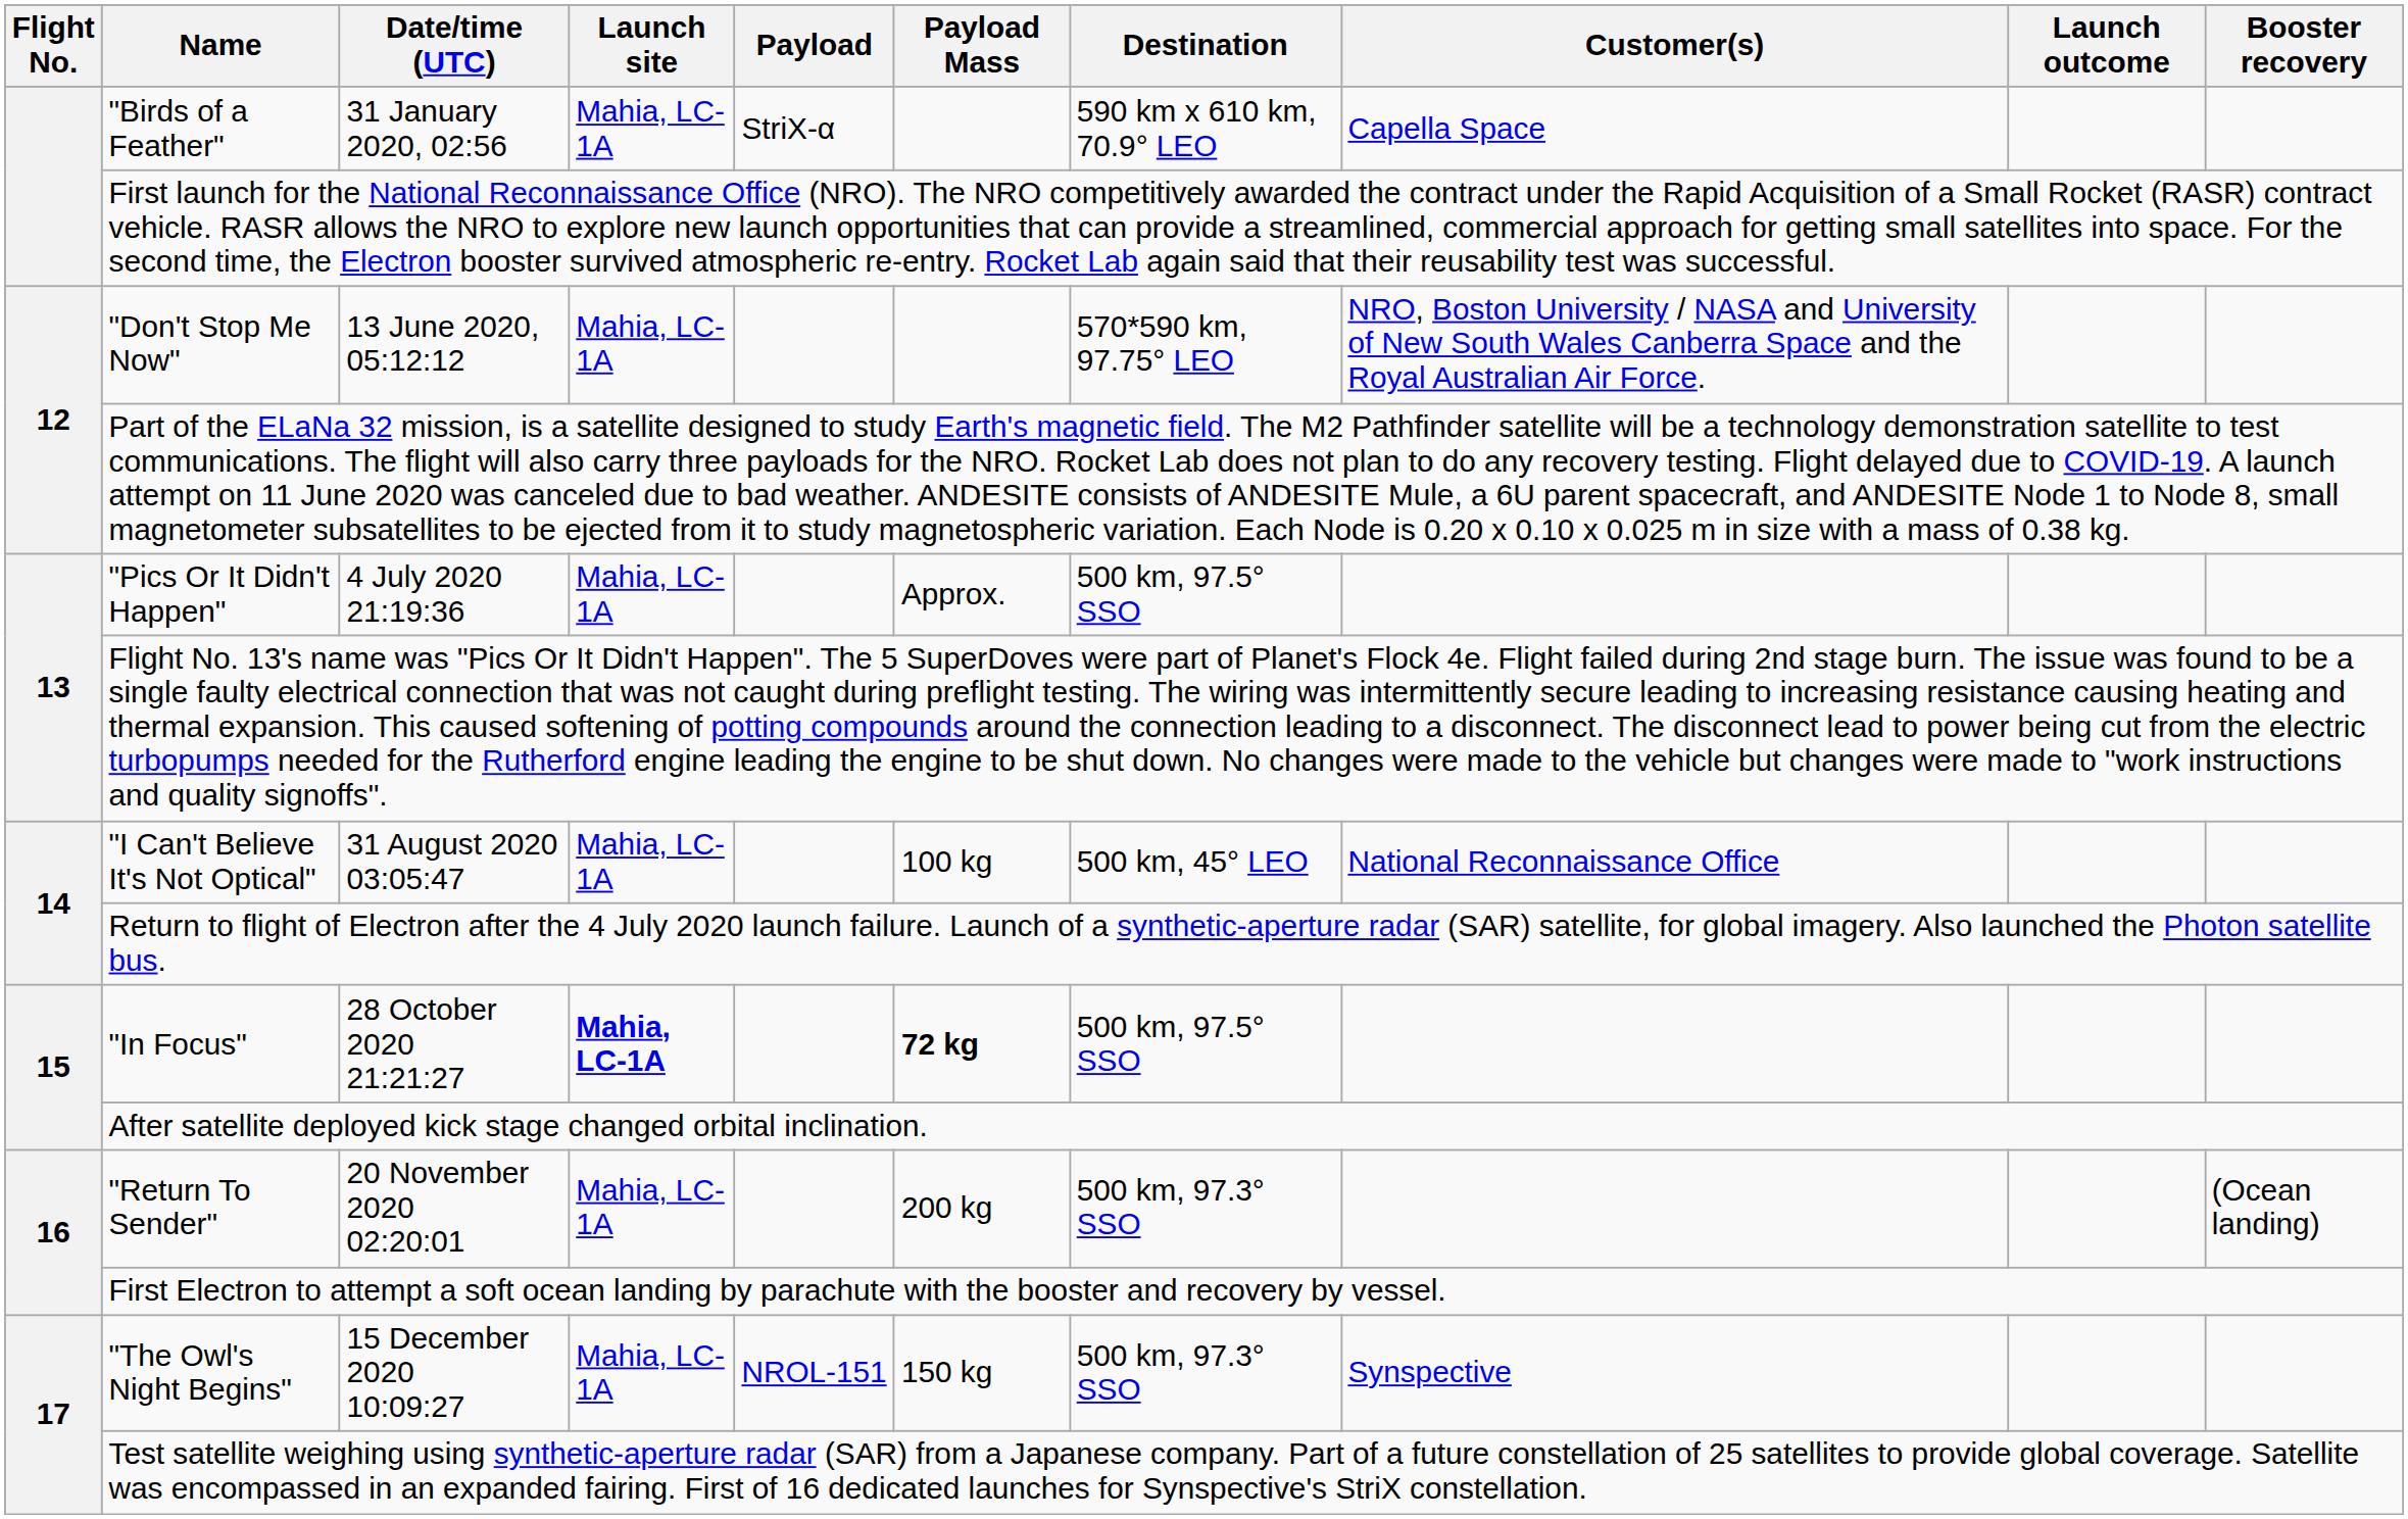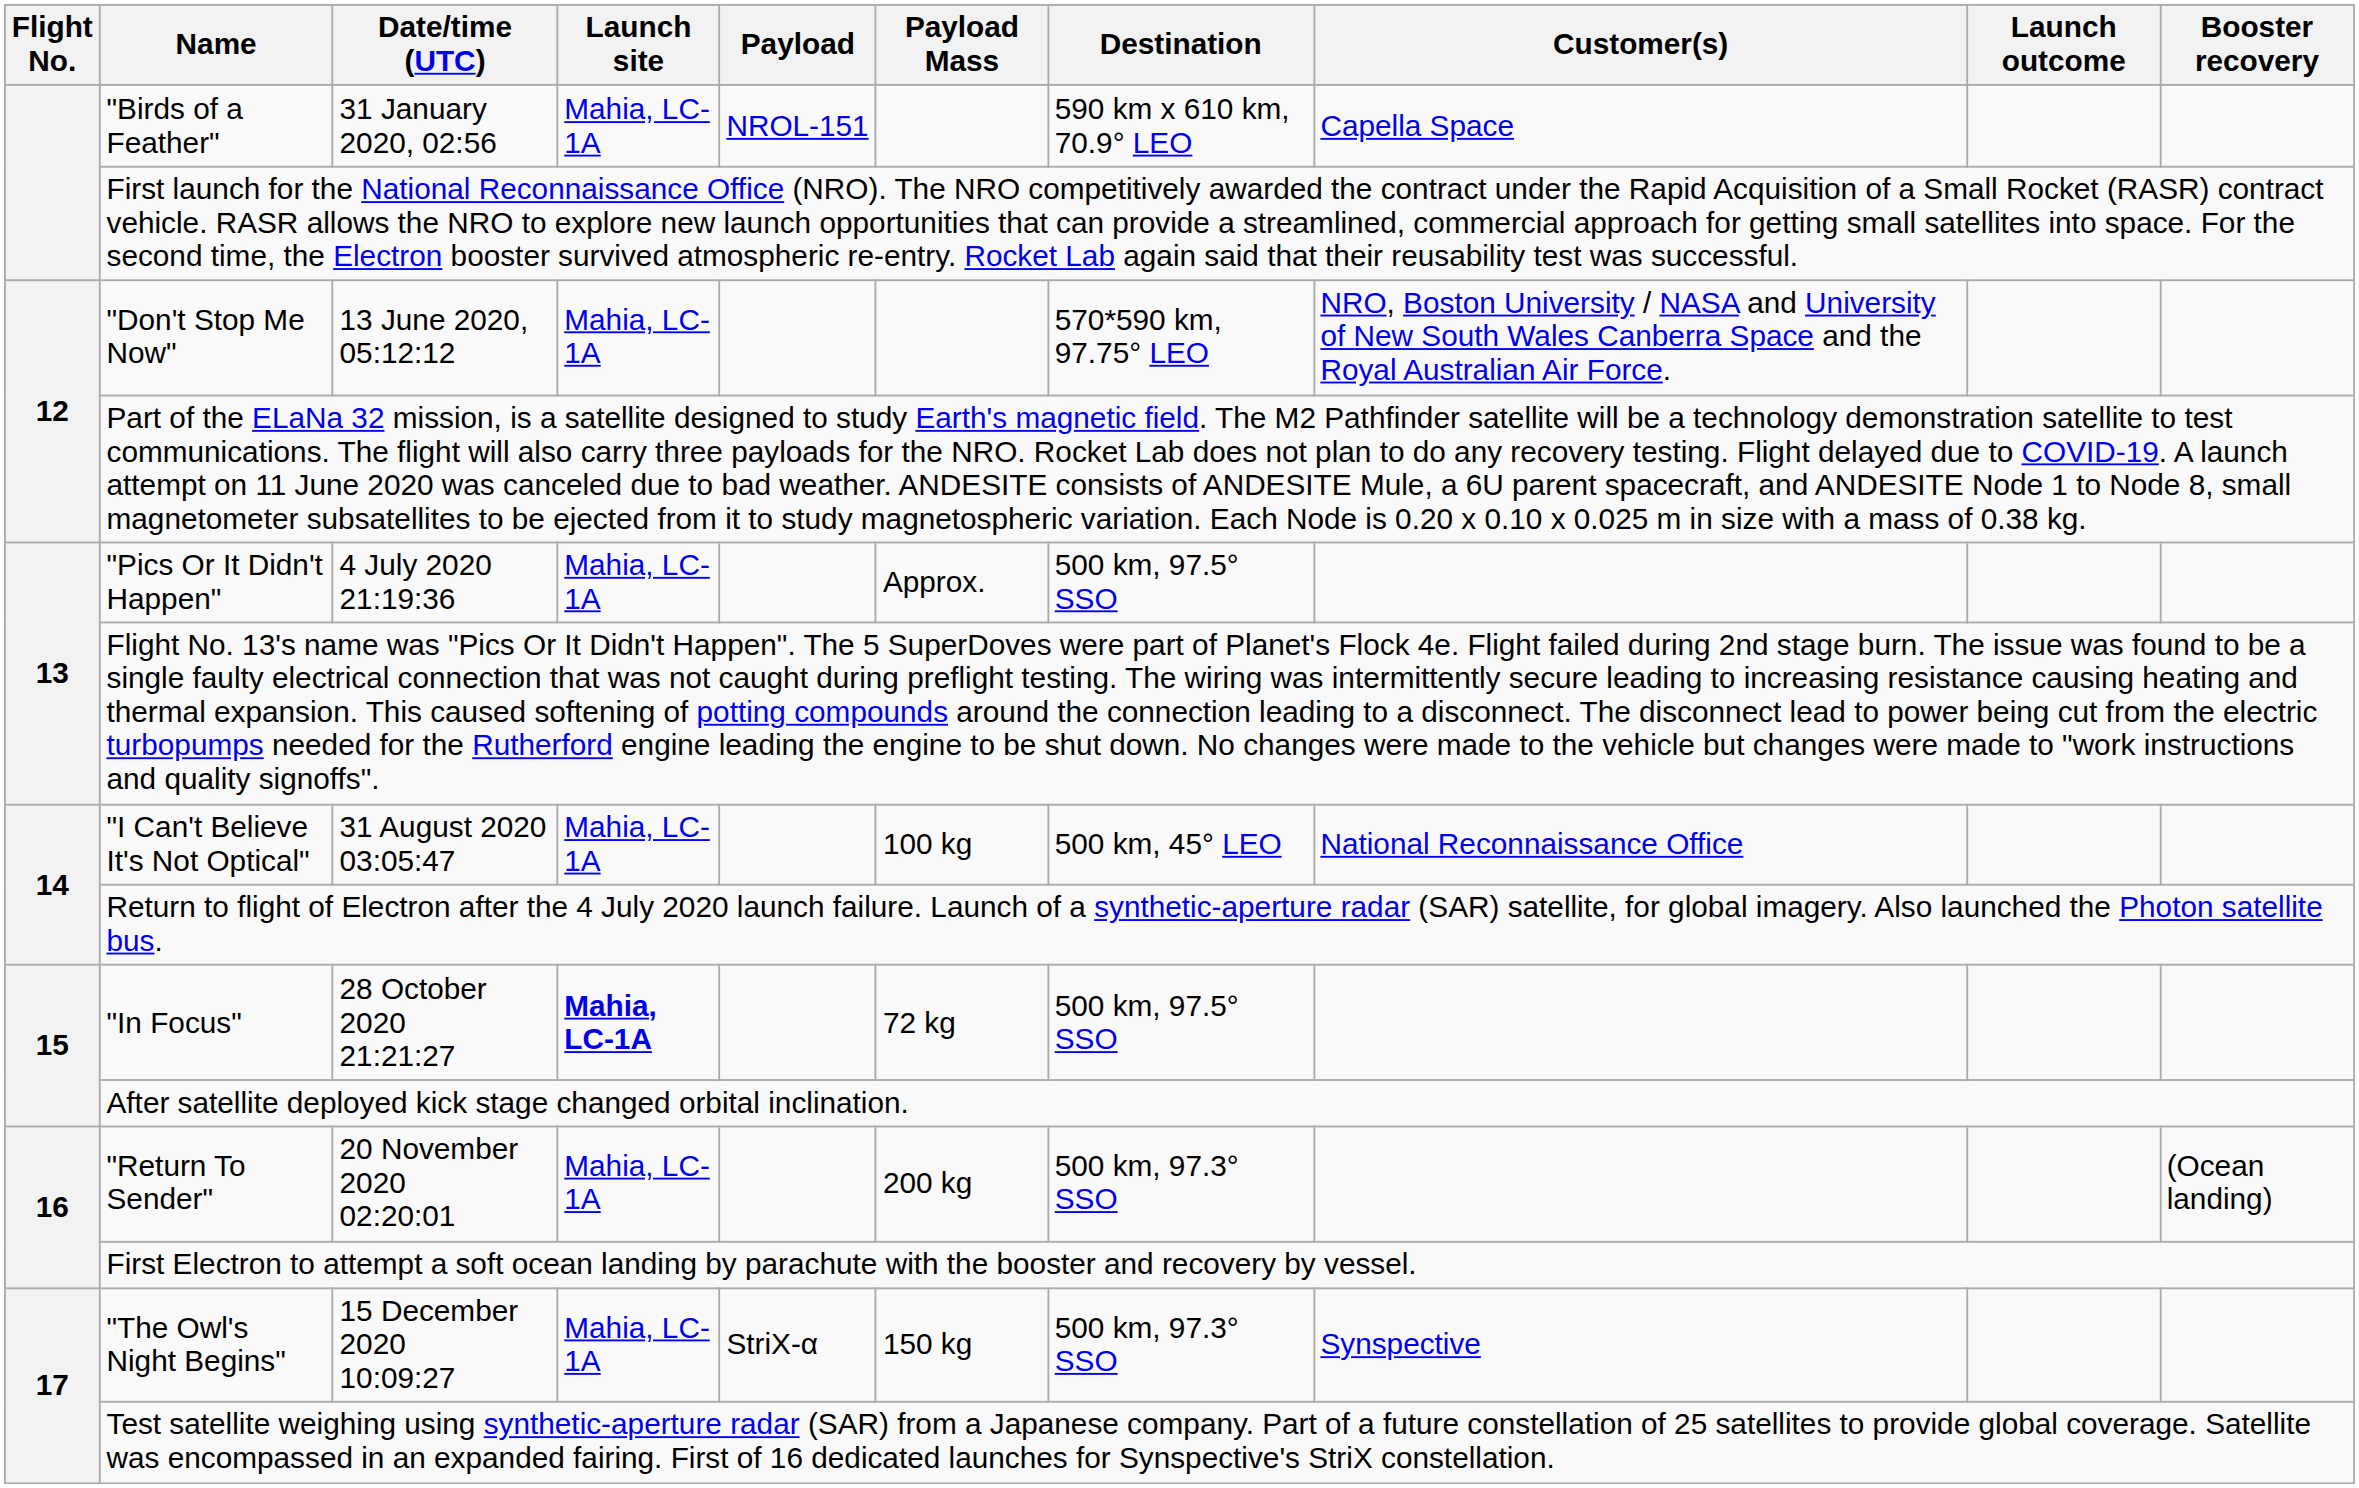 <table class="wikitable" style="width: 100%">
 <tr>
 <th>Flight<br>No.</th>
 <th>Name</th>
 <th>Date/time<br>(<a href='#'>UTC</a>)</th>
 <th>Launch site</th>
 <th>Payload</th>
 <th>Payload Mass</th>
 <th>Destination</th>
 <th>Customer(s)</th>
 <th>Launch outcome</th>
 <th>Booster recovery</th>
 </tr>
 <tr>
 <th rowspan="2"></th>
 <td>"Birds of a Feather"</td>
 <td>31 January 2020, 02:56</td>
 <td><a href='#'>Mahia, LC-1A</a></td>
-<td>StriX-α</td>
+<td><a href='#'>NROL-151</a></td>
 <td></td>
 <td>590 km x 610 km, 70.9° <a href='#'>LEO</a></td>
 <td><a href='#'>Capella Space</a></td>
 <td></td>
 <td></td>
 </tr>
 <tr>
 <td colspan="9">First launch for the <a href='#'>National Reconnaissance Office</a> (NRO). The NRO competitively awarded the contract under the Rapid Acquisition of a Small Rocket (RASR) contract vehicle. RASR allows the NRO to explore new launch opportunities that can provide a streamlined, commercial approach for getting small satellites into space. For the second time, the <a href='#'>Electron</a> booster survived atmospheric re-entry. <a href='#'>Rocket Lab</a> again said that their reusability test was successful.</td>
 </tr>
 <tr>
 <th rowspan="2">12</th>
 <td>"Don't Stop Me Now"</td>
 <td>13 June 2020,<br>05:12:12</td>
 <td><a href='#'>Mahia, LC-1A</a></td>
 <td></td>
 <td></td>
 <td>570*590 km, 97.75° <a href='#'>LEO</a></td>
 <td><a href='#'>NRO</a>, <a href='#'>Boston University</a> / <a href='#'>NASA</a> and <a href='#'>University of New South Wales Canberra Space</a> and the <a href='#'>Royal Australian Air Force</a>.</td>
 <td></td>
 <td></td>
 </tr>
 <tr>
 <td colspan="9">Part of the <a href='#'>ELaNa 32</a> mission,  is a satellite designed to study <a href='#'>Earth's magnetic field</a>. The M2 Pathfinder satellite will be a technology demonstration satellite to test communications. The flight will also carry three payloads for the NRO. Rocket Lab does not plan to do any recovery testing. Flight delayed due to <a href='#'>COVID-19</a>. A launch attempt on 11 June 2020 was canceled due to bad weather. ANDESITE consists of ANDESITE Mule, a 6U parent spacecraft, and ANDESITE Node 1 to Node 8, small magnetometer subsatellites to be ejected from it to study magnetospheric variation. Each Node is 0.20 x 0.10 x 0.025 m in size with a mass of 0.38 kg.</td>
 </tr>
 <tr>
 <th rowspan="2">13</th>
 <td>"Pics Or It Didn't Happen"</td>
 <td>4 July 2020<br>21:19:36</td>
 <td><a href='#'>Mahia, LC-1A</a></td>
 <td></td>
 <td>Approx. </td>
 <td>500 km, 97.5° <a href='#'>SSO</a></td>
 <td></td>
 <td></td>
 <td></td>
 </tr>
 <tr>
 <td colspan="9">Flight No. 13's name was "Pics Or It Didn't Happen". The 5 SuperDoves were part of Planet's Flock 4e. Flight failed during 2nd stage burn. The issue was found to be a single faulty electrical connection that was not caught during preflight testing. The wiring was intermittently secure leading to increasing resistance causing heating and thermal expansion. This caused softening of <a href='#'>potting compounds</a> around the connection leading to a disconnect. The disconnect lead to power being cut from the electric <a href='#'>turbopumps</a> needed for the <a href='#'>Rutherford</a> engine leading the engine to be shut down. No changes were made to the vehicle but changes were made to "work instructions and quality signoffs".</td>
 </tr>
 <tr>
 <th rowspan="2">14</th>
 <td>"I Can't Believe It's Not Optical"</td>
 <td>31 August 2020<br>03:05:47</td>
 <td><a href='#'>Mahia, LC-1A</a></td>
 <td></td>
 <td>100 kg</td>
 <td>500 km, 45° <a href='#'>LEO</a></td>
 <td><a href='#'>National Reconnaissance Office</a></td>
 <td></td>
 <td></td>
 </tr>
 <tr>
 <td colspan="9">Return to flight of Electron after the 4 July 2020 launch failure. Launch of a <a href='#'>synthetic-aperture radar</a> (SAR) satellite, for global imagery. Also launched the <a href='#'>Photon satellite bus</a>.</td>
 </tr>
 <tr>
 <th rowspan="2">15</th>
 <td>"In Focus"</td>
 <td>28 October 2020<br>21:21:27</td>
 <td><strong><a href='#'>Mahia, LC-1A</a></strong></td>
 <td></td>
-<td><strong>72 kg</strong></td>
+<td>72 kg</td>
 <td>500 km, 97.5° <a href='#'>SSO</a></td>
 <td></td>
 <td></td>
 <td></td>
 </tr>
 <tr>
 <td colspan="9">After satellite deployed kick stage changed orbital inclination.</td>
 </tr>
 <tr>
 <th rowspan="2">16</th>
 <td>"Return To Sender"</td>
 <td>20 November 2020<br>02:20:01</td>
 <td><a href='#'>Mahia, LC-1A</a></td>
 <td></td>
 <td>200 kg</td>
 <td>500 km, 97.3° <a href='#'>SSO</a></td>
 <td></td>
 <td></td>
 <td> (Ocean landing)</td>
 </tr>
 <tr>
 <td colspan="9">First Electron to attempt a soft ocean landing by parachute with the booster and recovery by vessel.</td>
 </tr>
 <tr>
 <th rowspan="2">17</th>
 <td>"The Owl's Night Begins"</td>
 <td>15 December 2020<br>10:09:27</td>
 <td><a href='#'>Mahia, LC-1A</a></td>
-<td><a href='#'>NROL-151</a></td>
+<td>StriX-α</td>
 <td>150 kg</td>
 <td>500 km, 97.3° <a href='#'>SSO</a></td>
 <td><a href='#'>Synspective</a></td>
 <td></td>
 <td></td>
 </tr>
 <tr>
 <td colspan="9">Test satellite weighing  using <a href='#'>synthetic-aperture radar</a> (SAR) from a Japanese company. Part of a future constellation of 25 satellites to provide global coverage. Satellite was encompassed in an expanded fairing. First of 16 dedicated launches for Synspective's StriX constellation.</td>
 </tr>
 <tr>
 </tr>
 </table>
